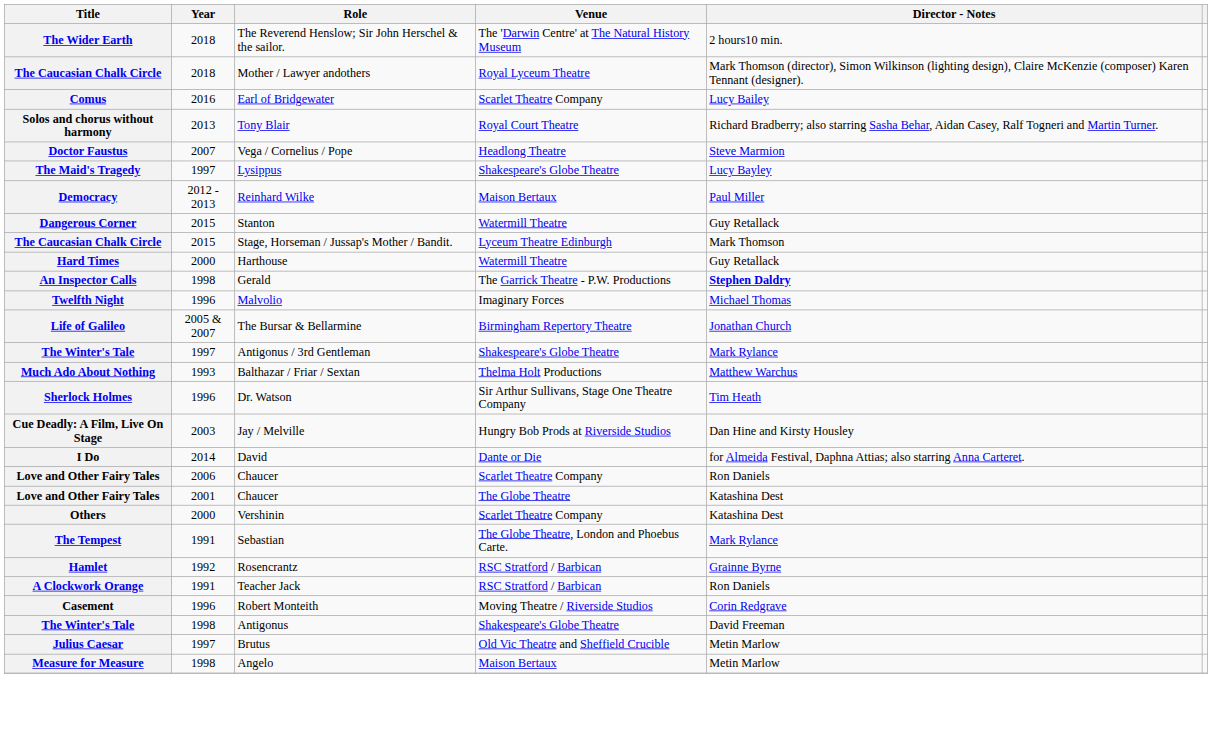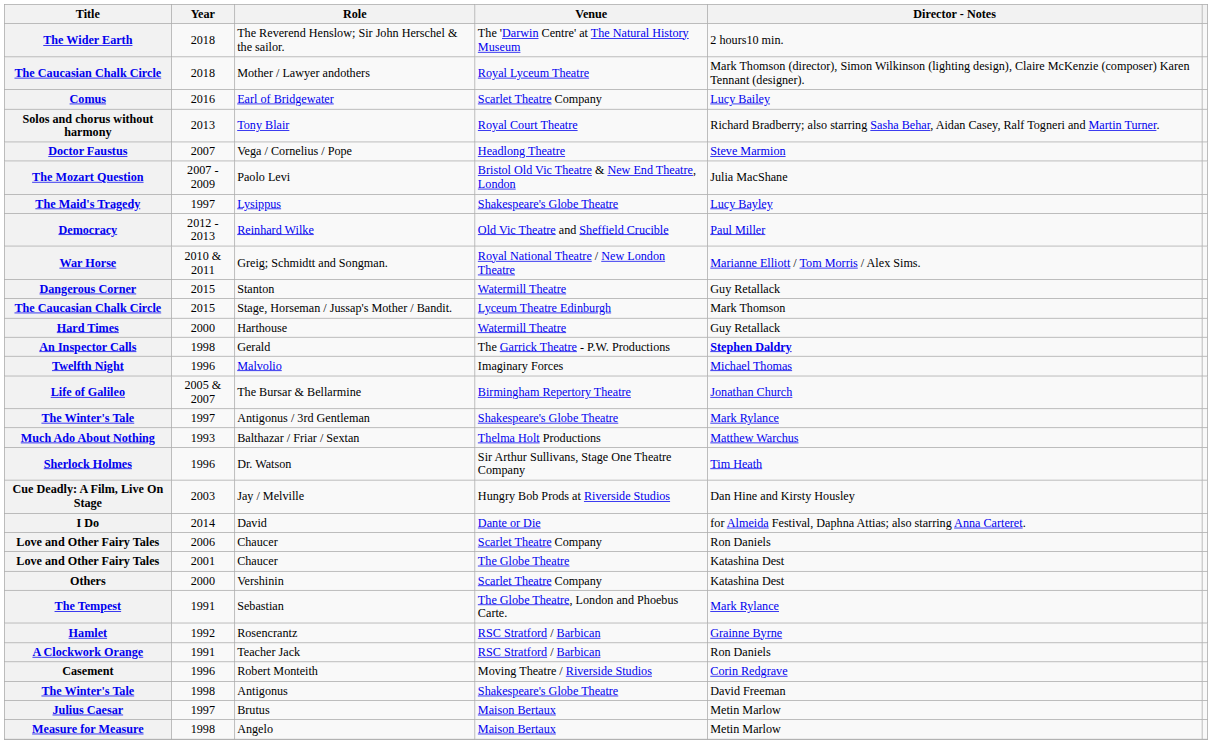 <table class="wikitable plainrowheaders sortable" style="margin-right: 0;">
 <tr>
 <th scope="col">Title</th>
 <th scope="col">Year</th>
 <th scope="col">Role</th>
 <th scope="col">Venue</th>
 <th scope="col" class="unsortable">Director - Notes</th>
 <th scope="col" class="unsortable"></th>
 </tr>
 <tr>
 <th><a href='#'>The Wider Earth</a></th>
 <td style="text-align:center;">2018</td>
 <td>The Reverend Henslow; Sir John Herschel & the sailor.</td>
 <td>The '<a href='#'>Darwin</a> Centre' at <a href='#'>The Natural History Museum</a></td>
 <td>2 hours10 min.</td>
 <td></td>
 </tr>
 <tr>
 <th><a href='#'>The Caucasian Chalk Circle</a></th>
 <td style="text-align:center;">2018</td>
 <td>Mother / Lawyer andothers</td>
 <td><a href='#'>Royal Lyceum Theatre</a></td>
 <td>Mark Thomson (director), Simon Wilkinson (lighting design), Claire McKenzie (composer) Karen Tennant (designer).</td>
 <td></td>
 </tr>
 <tr>
 <th><a href='#'>Comus</a></th>
 <td style="text-align:center;">2016</td>
 <td><a href='#'>Earl of Bridgewater</a></td>
 <td><a href='#'>Scarlet Theatre</a> Company</td>
 <td><a href='#'>Lucy Bailey</a></td>
 <td></td>
 </tr>
 <tr>
 <th>Solos and chorus without harmony</th>
 <td style="text-align:center;">2013</td>
 <td><a href='#'>Tony Blair</a></td>
 <td><a href='#'>Royal Court Theatre</a></td>
 <td>Richard Bradberry; also starring <a href='#'>Sasha Behar</a>, Aidan Casey, Ralf Togneri and <a href='#'>Martin Turner</a>.</td>
 <td></td>
 </tr>
 <tr>
 <th><a href='#'>Doctor Faustus</a></th>
 <td style="text-align:center;">2007</td>
 <td>Vega / Cornelius / Pope</td>
 <td><a href='#'>Headlong Theatre</a></td>
 <td><a href='#'>Steve Marmion</a></td>
 <td></td>
 </tr>
 <tr>
+<th><a href='#'>The Mozart Question</a></th>
+<td style="text-align:center;">2007 - 2009</td>
+<td>Paolo Levi</td>
+<td><a href='#'>Bristol Old Vic Theatre</a> & <a href='#'>New End Theatre</a>, <a href='#'>London</a></td>
+<td>Julia MacShane</td>
+<td></td>
+</tr>
+<tr>
 <th><a href='#'>The Maid's Tragedy</a></th>
 <td style="text-align:center;">1997</td>
 <td><a href='#'>Lysippus</a></td>
 <td><a href='#'>Shakespeare's Globe Theatre</a></td>
 <td><a href='#'>Lucy Bayley</a></td>
 <td></td>
 </tr>
 <tr>
 <th><a href='#'>Democracy</a></th>
 <td style="text-align:center;">2012 - 2013</td>
 <td><a href='#'>Reinhard Wilke</a></td>
-<td><a href='#'>Maison Bertaux</a></td>
+<td><a href='#'>Old Vic Theatre</a> and <a href='#'>Sheffield Crucible</a></td>
 <td><a href='#'>Paul Miller</a></td>
+<td></td>
+</tr>
+<tr>
+<th><a href='#'>War Horse</a></th>
+<td style="text-align:center;">2010 & 2011</td>
+<td>Greig; Schmidtt and Songman.</td>
+<td><a href='#'>Royal National Theatre</a> / <a href='#'>New London Theatre</a></td>
+<td><a href='#'>Marianne Elliott</a> / <a href='#'>Tom Morris</a> / Alex Sims.</td>
 <td></td>
 </tr>
 <tr>
 <th><a href='#'>Dangerous Corner</a></th>
 <td style="text-align:center;">2015</td>
 <td>Stanton</td>
 <td><a href='#'>Watermill Theatre</a></td>
 <td>Guy Retallack</td>
 <td></td>
 </tr>
 <tr>
 <th><a href='#'>The Caucasian Chalk Circle</a></th>
 <td style="text-align:center;">2015</td>
 <td>Stage, Horseman / Jussap's Mother / Bandit.</td>
 <td><a href='#'>Lyceum Theatre Edinburgh</a></td>
 <td>Mark Thomson</td>
 <td></td>
 </tr>
 <tr>
 <th><a href='#'>Hard Times</a></th>
 <td style="text-align:center;">2000</td>
 <td>Harthouse</td>
 <td><a href='#'>Watermill Theatre</a></td>
 <td>Guy Retallack</td>
 <td></td>
 </tr>
 <tr>
 <th><a href='#'>An Inspector Calls</a></th>
 <td style="text-align:center;">1998</td>
 <td>Gerald</td>
 <td>The <a href='#'>Garrick Theatre</a> - P.W. Productions</td>
 <td><strong><a href='#'>Stephen Daldry</a></strong></td>
 <td></td>
 </tr>
 <tr>
 <th><a href='#'>Twelfth Night</a></th>
 <td style="text-align:center;">1996</td>
 <td><a href='#'>Malvolio</a></td>
 <td>Imaginary Forces</td>
 <td><a href='#'>Michael Thomas</a></td>
 <td></td>
 </tr>
 <tr>
 <th><a href='#'>Life of Galileo</a></th>
 <td style="text-align:center;">2005 & 2007</td>
 <td>The Bursar & Bellarmine</td>
 <td><a href='#'>Birmingham Repertory Theatre</a></td>
 <td><a href='#'>Jonathan Church</a></td>
 <td></td>
 </tr>
 <tr>
 <th><a href='#'>The Winter's Tale</a></th>
 <td style="text-align:center;">1997</td>
 <td>Antigonus / 3rd Gentleman</td>
 <td><a href='#'>Shakespeare's Globe Theatre</a></td>
 <td><a href='#'>Mark Rylance</a></td>
 <td></td>
 </tr>
 <tr>
 <th><a href='#'>Much Ado About Nothing</a></th>
 <td style="text-align:center;">1993</td>
 <td>Balthazar / Friar / Sextan</td>
 <td><a href='#'>Thelma Holt</a> Productions</td>
 <td><a href='#'>Matthew Warchus</a></td>
 <td></td>
 </tr>
 <tr>
 <th><a href='#'>Sherlock Holmes</a></th>
 <td style="text-align:center;">1996</td>
 <td>Dr. Watson</td>
 <td>Sir Arthur Sullivans, Stage One Theatre Company</td>
 <td><a href='#'>Tim Heath</a></td>
 <td></td>
 </tr>
 <tr>
 <th>Cue Deadly: A Film, Live On Stage</th>
 <td style="text-align:center;">2003</td>
 <td>Jay / Melville</td>
 <td>Hungry Bob Prods at <a href='#'>Riverside Studios</a></td>
 <td>Dan Hine and Kirsty Housley</td>
 <td></td>
 </tr>
 <tr>
 <th>I Do</th>
 <td style="text-align:center;">2014</td>
 <td>David</td>
 <td><a href='#'>Dante or Die</a></td>
 <td>for <a href='#'>Almeida</a> Festival, Daphna Attias; also starring <a href='#'>Anna Carteret</a>.</td>
 <td></td>
 </tr>
 <tr>
 <th>Love and Other Fairy Tales</th>
 <td style="text-align:center;">2006</td>
 <td>Chaucer</td>
 <td><a href='#'>Scarlet Theatre</a> Company</td>
 <td>Ron Daniels</td>
 <td></td>
 </tr>
 <tr>
 <th>Love and Other Fairy Tales</th>
 <td style="text-align:center;">2001</td>
 <td>Chaucer</td>
 <td><a href='#'>The Globe Theatre</a></td>
 <td>Katashina Dest</td>
 <td></td>
 </tr>
 <tr>
 <th>Others</th>
 <td style="text-align:center;">2000</td>
 <td>Vershinin</td>
 <td><a href='#'>Scarlet Theatre</a> Company</td>
 <td>Katashina Dest</td>
 <td></td>
 </tr>
 <tr>
 <th><a href='#'>The Tempest</a></th>
 <td style="text-align:center;">1991</td>
 <td>Sebastian</td>
 <td><a href='#'>The Globe Theatre</a>, London and Phoebus Carte.</td>
 <td><a href='#'>Mark Rylance</a></td>
 <td></td>
 </tr>
 <tr>
 <th><a href='#'>Hamlet</a></th>
 <td style="text-align:center;">1992</td>
 <td>Rosencrantz</td>
 <td><a href='#'>RSC Stratford</a> / <a href='#'>Barbican</a></td>
 <td><a href='#'>Grainne Byrne</a></td>
 <td></td>
 </tr>
 <tr>
 <th><a href='#'>A Clockwork Orange</a></th>
 <td style="text-align:center;">1991</td>
 <td>Teacher Jack</td>
 <td><a href='#'>RSC Stratford</a> / <a href='#'>Barbican</a></td>
 <td>Ron Daniels</td>
 <td></td>
 </tr>
 <tr>
 <th>Casement</th>
 <td style="text-align:center;">1996</td>
 <td>Robert Monteith</td>
 <td>Moving Theatre / <a href='#'>Riverside Studios</a></td>
 <td><a href='#'>Corin Redgrave</a></td>
 <td></td>
 </tr>
 <tr>
 <th><a href='#'>The Winter's Tale</a></th>
 <td style="text-align:center;">1998</td>
 <td>Antigonus</td>
 <td><a href='#'>Shakespeare's Globe Theatre</a></td>
 <td>David Freeman</td>
 <td></td>
 </tr>
 <tr>
 <th><a href='#'>Julius Caesar</a></th>
 <td style="text-align:center;">1997</td>
 <td>Brutus</td>
-<td><a href='#'>Old Vic Theatre</a> and <a href='#'>Sheffield Crucible</a></td>
+<td><a href='#'>Maison Bertaux</a></td>
 <td>Metin Marlow</td>
 <td></td>
 </tr>
 <tr>
 <th><a href='#'>Measure for Measure</a></th>
 <td style="text-align:center;">1998</td>
 <td>Angelo</td>
 <td><a href='#'>Maison Bertaux</a></td>
 <td>Metin Marlow</td>
 <td></td>
 </tr>
 <tr>
 </tr>
 </table>
